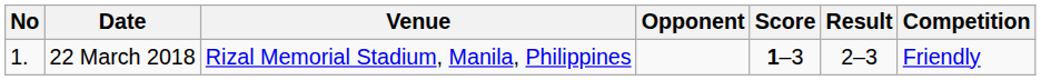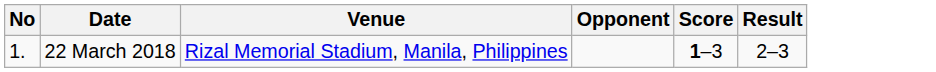 <table class="wikitable" style="font-size:100%;">
 <tr>
 <th>No</th>
 <th>Date</th>
 <th>Venue</th>
 <th>Opponent</th>
 <th>Score</th>
 <th>Result</th>
-<th>Competition</th>
 </tr>
 <tr>
 <td>1.</td>
 <td>22 March 2018</td>
 <td><a href='#'>Rizal Memorial Stadium</a>, <a href='#'>Manila</a>, <a href='#'>Philippines</a></td>
 <td></td>
 <td align=center><strong>1</strong>–3</td>
 <td align=center>2–3</td>
-<td><a href='#'>Friendly</a></td>
 </tr>
 </table>
